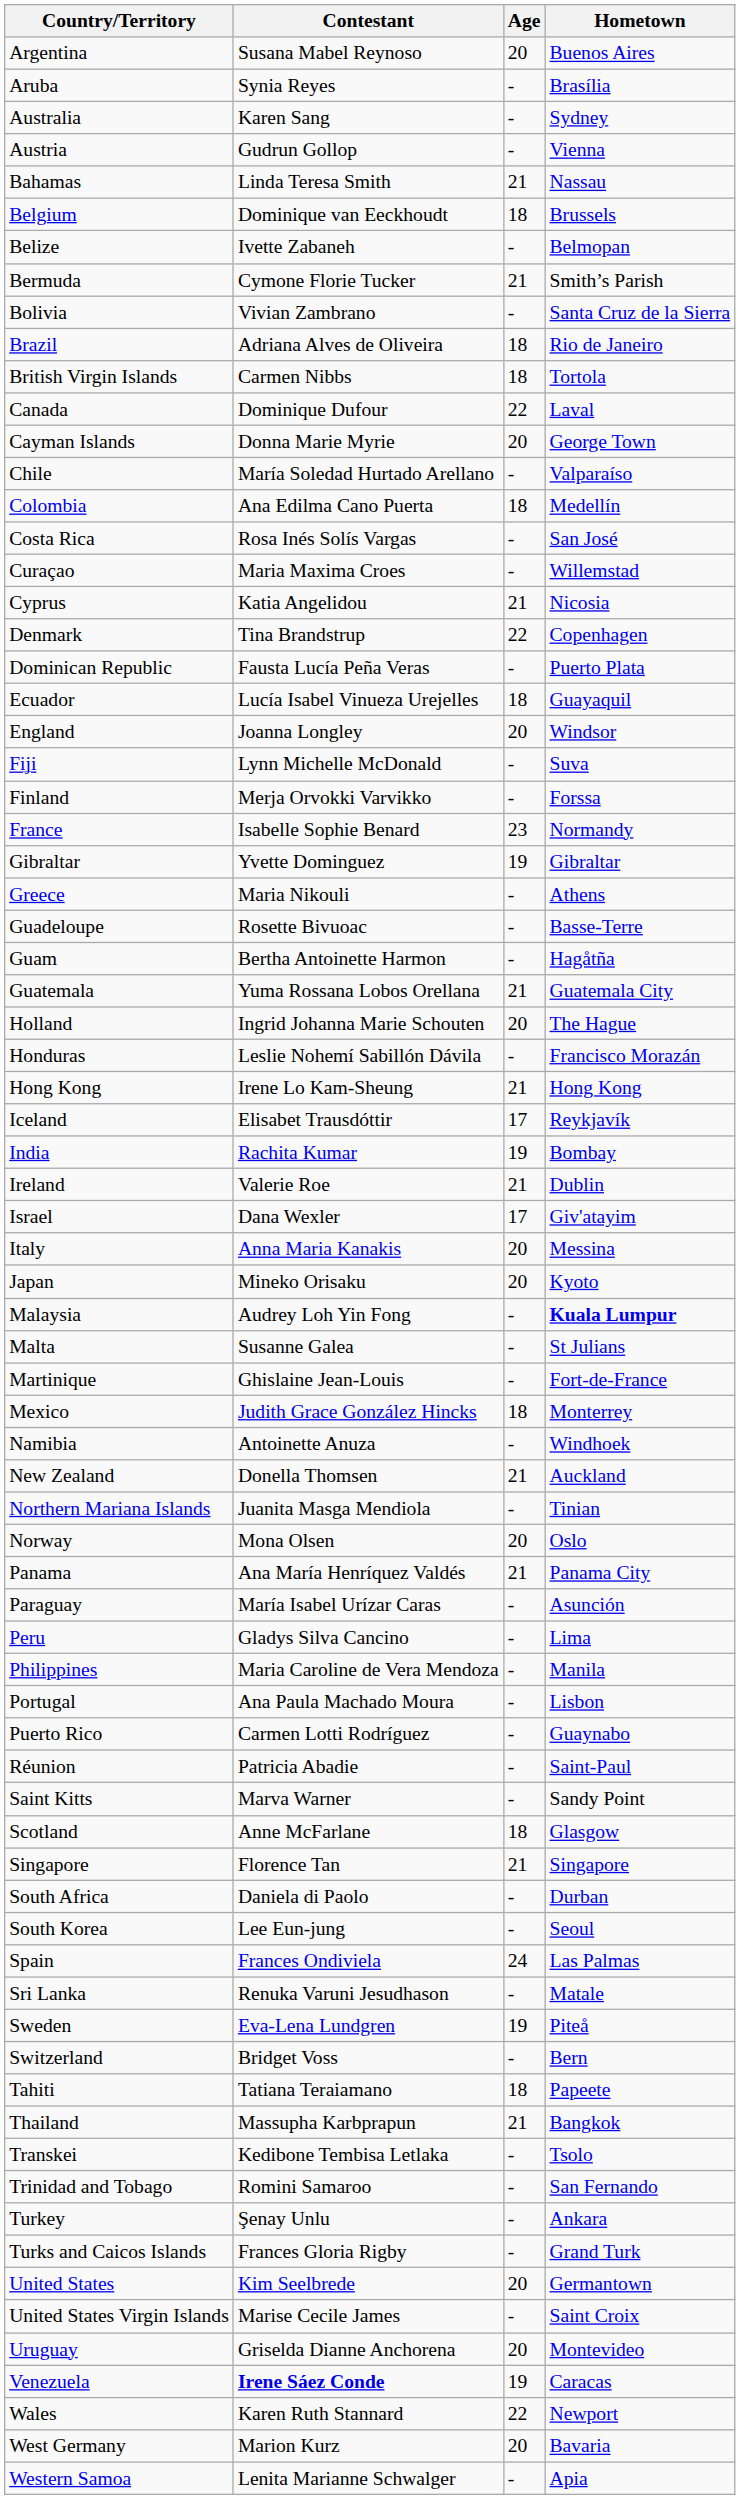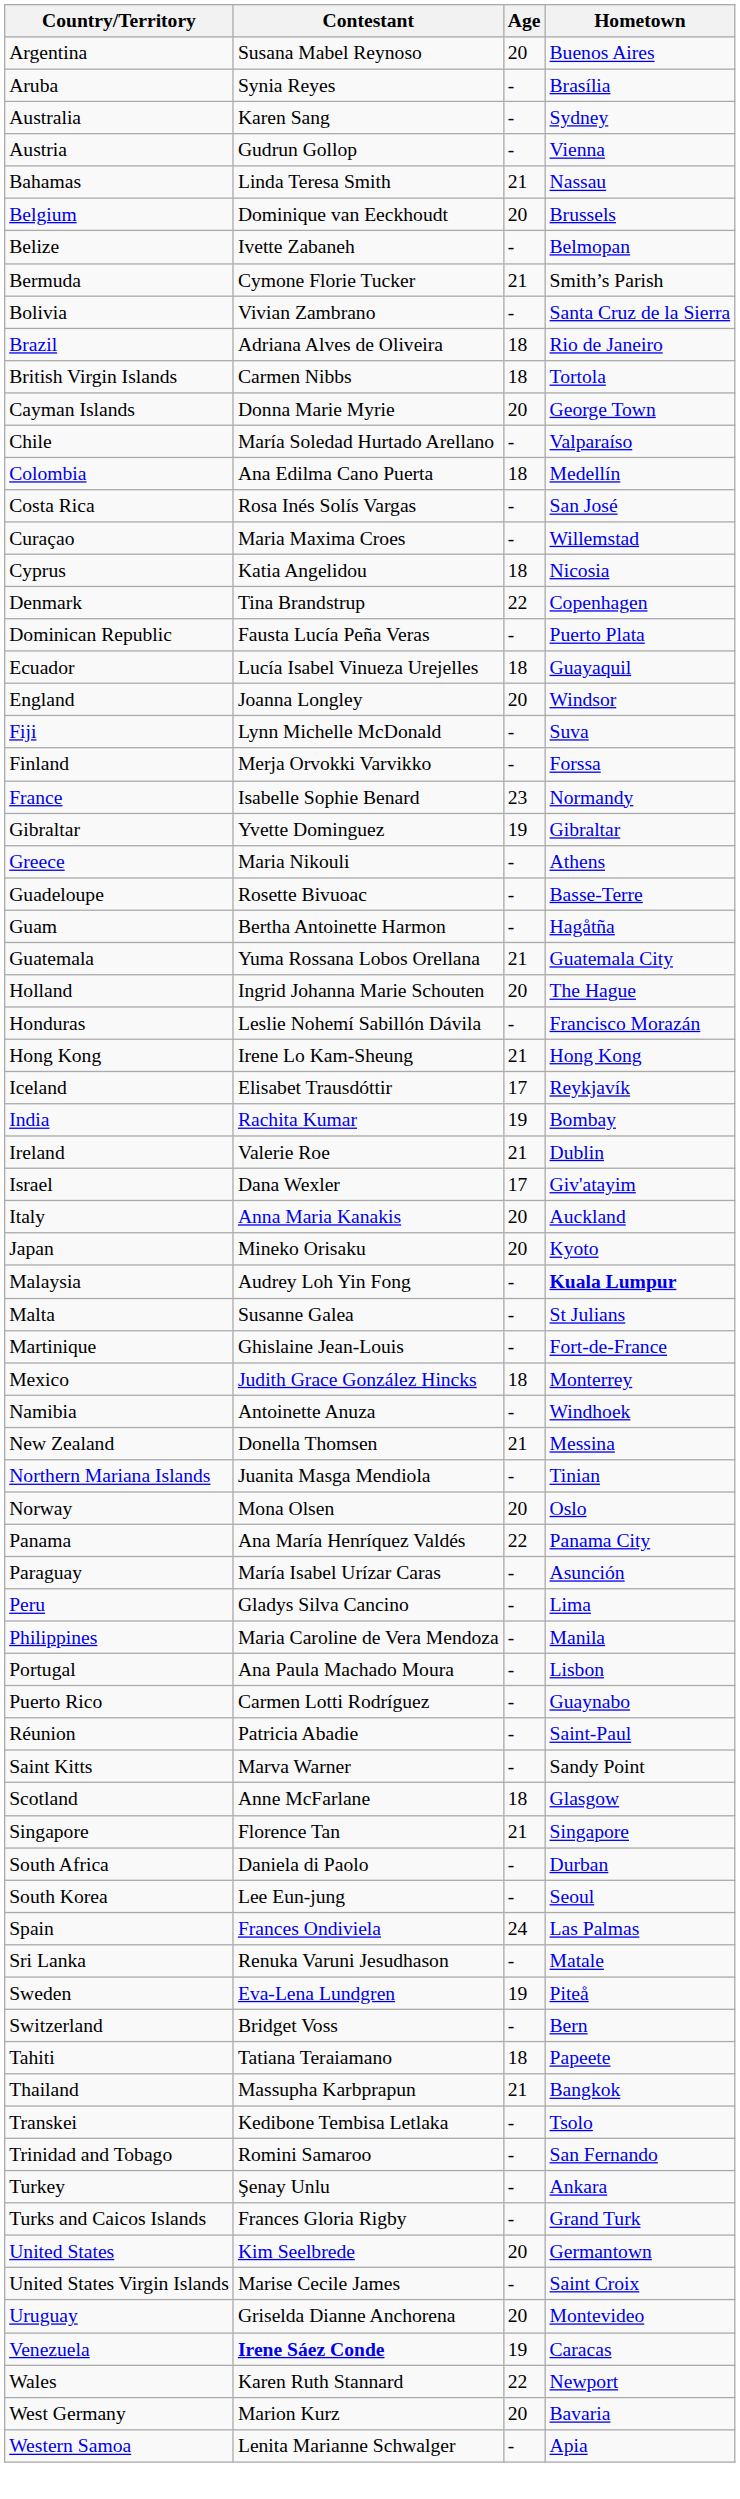 <table class="wikitable sortable" style="font-size: 95%;">
 <tr>
 <th>Country/Territory</th>
 <th>Contestant</th>
 <th>Age</th>
 <th>Hometown</th>
 </tr>
 <tr>
 <td> Argentina</td>
 <td>Susana Mabel Reynoso</td>
 <td>20</td>
 <td><a href='#'>Buenos Aires</a></td>
 </tr>
 <tr>
 <td> Aruba</td>
 <td>Synia Reyes</td>
 <td>-</td>
 <td><a href='#'>Brasília</a></td>
 </tr>
 <tr>
 <td> Australia</td>
 <td>Karen Sang</td>
 <td>-</td>
 <td><a href='#'>Sydney</a></td>
 </tr>
 <tr>
 <td> Austria</td>
 <td>Gudrun Gollop</td>
 <td>-</td>
 <td><a href='#'>Vienna</a></td>
 </tr>
 <tr>
 <td> Bahamas</td>
 <td>Linda Teresa Smith</td>
 <td>21</td>
 <td><a href='#'>Nassau</a></td>
 </tr>
 <tr>
 <td> <a href='#'>Belgium</a></td>
 <td>Dominique van Eeckhoudt</td>
-<td>18</td>
+<td>20</td>
 <td><a href='#'>Brussels</a></td>
 </tr>
 <tr>
 <td> Belize</td>
 <td>Ivette Zabaneh</td>
 <td>-</td>
 <td><a href='#'>Belmopan</a></td>
 </tr>
 <tr>
 <td> Bermuda</td>
 <td>Cymone Florie Tucker</td>
 <td>21</td>
 <td>Smith’s Parish</td>
 </tr>
 <tr>
 <td> Bolivia</td>
 <td>Vivian Zambrano</td>
 <td>-</td>
 <td><a href='#'>Santa Cruz de la Sierra</a></td>
 </tr>
 <tr>
 <td> <a href='#'>Brazil</a></td>
 <td>Adriana Alves de Oliveira</td>
 <td>18</td>
 <td><a href='#'>Rio de Janeiro</a></td>
 </tr>
 <tr>
 <td> British Virgin Islands</td>
 <td>Carmen Nibbs</td>
 <td>18</td>
 <td><a href='#'>Tortola</a></td>
-</tr>
-<tr>
-<td> Canada</td>
-<td>Dominique Dufour</td>
-<td>22</td>
-<td><a href='#'>Laval</a></td>
 </tr>
 <tr>
 <td> Cayman Islands</td>
 <td>Donna Marie Myrie</td>
 <td>20</td>
 <td><a href='#'>George Town</a></td>
 </tr>
 <tr>
 <td> Chile</td>
 <td>María Soledad Hurtado Arellano</td>
 <td>-</td>
 <td><a href='#'>Valparaíso</a></td>
 </tr>
 <tr>
 <td> <a href='#'>Colombia</a></td>
 <td>Ana Edilma Cano Puerta</td>
 <td>18</td>
 <td><a href='#'>Medellín</a></td>
 </tr>
 <tr>
 <td> Costa Rica</td>
 <td>Rosa Inés Solís Vargas</td>
 <td>-</td>
 <td><a href='#'>San José</a></td>
 </tr>
 <tr>
 <td> Curaçao</td>
 <td>Maria Maxima Croes</td>
 <td>-</td>
 <td><a href='#'>Willemstad</a></td>
 </tr>
 <tr>
 <td> Cyprus</td>
 <td>Katia Angelidou</td>
-<td>21</td>
+<td>18</td>
 <td><a href='#'>Nicosia</a></td>
 </tr>
 <tr>
 <td> Denmark</td>
 <td>Tina Brandstrup</td>
 <td>22</td>
 <td><a href='#'>Copenhagen</a></td>
 </tr>
 <tr>
 <td> Dominican Republic</td>
 <td>Fausta Lucía Peña Veras</td>
 <td>-</td>
 <td><a href='#'>Puerto Plata</a></td>
 </tr>
 <tr>
 <td> Ecuador</td>
 <td>Lucía Isabel Vinueza Urejelles</td>
 <td>18</td>
 <td><a href='#'>Guayaquil</a></td>
 </tr>
 <tr>
 <td> England</td>
 <td>Joanna Longley</td>
 <td>20</td>
 <td><a href='#'>Windsor</a></td>
 </tr>
 <tr>
 <td> <a href='#'>Fiji</a></td>
 <td>Lynn Michelle McDonald</td>
 <td>-</td>
 <td><a href='#'>Suva</a></td>
 </tr>
 <tr>
 <td> Finland</td>
 <td>Merja Orvokki Varvikko</td>
 <td>-</td>
 <td><a href='#'>Forssa</a></td>
 </tr>
 <tr>
 <td> <a href='#'>France</a></td>
 <td>Isabelle Sophie Benard</td>
 <td>23</td>
 <td><a href='#'>Normandy</a></td>
 </tr>
 <tr>
 <td> Gibraltar</td>
 <td>Yvette Dominguez</td>
 <td>19</td>
 <td><a href='#'>Gibraltar</a></td>
 </tr>
 <tr>
 <td> <a href='#'>Greece</a></td>
 <td>Maria Nikouli</td>
 <td>-</td>
 <td><a href='#'>Athens</a></td>
 </tr>
 <tr>
 <td> Guadeloupe</td>
 <td>Rosette Bivuoac</td>
 <td>-</td>
 <td><a href='#'>Basse-Terre</a></td>
 </tr>
 <tr>
 <td> Guam</td>
 <td>Bertha Antoinette Harmon</td>
 <td>-</td>
 <td><a href='#'>Hagåtña</a></td>
 </tr>
 <tr>
 <td> Guatemala</td>
 <td>Yuma Rossana Lobos Orellana</td>
 <td>21</td>
 <td><a href='#'>Guatemala City</a></td>
 </tr>
 <tr>
 <td> Holland</td>
 <td>Ingrid Johanna Marie Schouten</td>
 <td>20</td>
 <td><a href='#'>The Hague</a></td>
 </tr>
 <tr>
 <td> Honduras</td>
 <td>Leslie Nohemí Sabillón Dávila</td>
 <td>-</td>
 <td><a href='#'>Francisco Morazán</a></td>
 </tr>
 <tr>
 <td> Hong Kong</td>
 <td>Irene Lo Kam-Sheung</td>
 <td>21</td>
 <td><a href='#'>Hong Kong</a></td>
 </tr>
 <tr>
 <td> Iceland</td>
 <td>Elisabet Trausdóttir</td>
 <td>17</td>
 <td><a href='#'>Reykjavík</a></td>
 </tr>
 <tr>
 <td> <a href='#'>India</a></td>
 <td><a href='#'>Rachita Kumar</a></td>
 <td>19</td>
 <td><a href='#'>Bombay</a></td>
 </tr>
 <tr>
 <td> Ireland</td>
 <td>Valerie Roe</td>
 <td>21</td>
 <td><a href='#'>Dublin</a></td>
 </tr>
 <tr>
 <td>  Israel</td>
 <td>Dana Wexler</td>
 <td>17</td>
 <td><a href='#'>Giv'atayim</a></td>
 </tr>
 <tr>
 <td> Italy</td>
 <td><a href='#'>Anna Maria Kanakis</a></td>
 <td>20</td>
-<td><a href='#'>Messina</a></td>
+<td><a href='#'>Auckland</a></td>
 </tr>
 <tr>
 <td> Japan</td>
 <td>Mineko Orisaku</td>
 <td>20</td>
 <td><a href='#'>Kyoto</a></td>
 </tr>
 <tr>
 <td> Malaysia</td>
 <td>Audrey Loh  Yin Fong</td>
 <td>-</td>
 <td><strong><a href='#'>Kuala Lumpur</a></strong></td>
 </tr>
 <tr>
 <td> Malta</td>
 <td>Susanne Galea</td>
 <td>-</td>
 <td><a href='#'>St Julians</a></td>
 </tr>
 <tr>
 <td> Martinique</td>
 <td>Ghislaine Jean-Louis</td>
 <td>-</td>
 <td><a href='#'>Fort-de-France</a></td>
 </tr>
 <tr>
 <td> Mexico</td>
 <td><a href='#'>Judith Grace González Hincks</a></td>
 <td>18</td>
 <td><a href='#'>Monterrey</a></td>
 </tr>
 <tr>
 <td> Namibia</td>
 <td>Antoinette Anuza</td>
 <td>-</td>
 <td><a href='#'>Windhoek</a></td>
 </tr>
 <tr>
 <td> New Zealand</td>
 <td>Donella Thomsen</td>
 <td>21</td>
-<td><a href='#'>Auckland</a></td>
+<td><a href='#'>Messina</a></td>
 </tr>
 <tr>
 <td> <a href='#'>Northern Mariana Islands</a></td>
 <td>Juanita Masga Mendiola</td>
 <td>-</td>
 <td><a href='#'>Tinian</a></td>
 </tr>
 <tr>
 <td> Norway</td>
 <td>Mona Olsen</td>
 <td>20</td>
 <td><a href='#'>Oslo</a></td>
 </tr>
 <tr>
 <td> Panama</td>
 <td>Ana María Henríquez Valdés</td>
-<td>21</td>
+<td>22</td>
 <td><a href='#'>Panama City</a></td>
 </tr>
 <tr>
 <td> Paraguay</td>
 <td>María Isabel Urízar Caras</td>
 <td>-</td>
 <td><a href='#'>Asunción</a></td>
 </tr>
 <tr>
 <td> <a href='#'>Peru</a></td>
 <td>Gladys Silva Cancino</td>
 <td>-</td>
 <td><a href='#'>Lima</a></td>
 </tr>
 <tr>
 <td> <a href='#'>Philippines</a></td>
 <td>Maria Caroline de Vera Mendoza</td>
 <td>-</td>
 <td><a href='#'>Manila</a></td>
 </tr>
 <tr>
 <td> Portugal</td>
 <td>Ana Paula Machado Moura</td>
 <td>-</td>
 <td><a href='#'>Lisbon</a></td>
 </tr>
 <tr>
 <td> Puerto Rico</td>
 <td>Carmen Lotti Rodríguez</td>
 <td>-</td>
 <td><a href='#'>Guaynabo</a></td>
 </tr>
 <tr>
 <td> Réunion</td>
 <td>Patricia Abadie</td>
 <td>-</td>
 <td><a href='#'>Saint-Paul</a></td>
 </tr>
 <tr>
 <td> Saint Kitts</td>
 <td>Marva Warner</td>
 <td>-</td>
 <td>Sandy Point</td>
 </tr>
 <tr>
 <td> Scotland</td>
 <td>Anne McFarlane</td>
 <td>18</td>
 <td><a href='#'>Glasgow</a></td>
 </tr>
 <tr>
 <td> Singapore</td>
 <td>Florence Tan</td>
 <td>21</td>
 <td><a href='#'>Singapore</a></td>
 </tr>
 <tr>
 <td> South Africa</td>
 <td>Daniela di Paolo</td>
 <td>-</td>
 <td><a href='#'>Durban</a></td>
 </tr>
 <tr>
 <td> South Korea</td>
 <td>Lee Eun-jung</td>
 <td>-</td>
 <td><a href='#'>Seoul</a></td>
 </tr>
 <tr>
 <td> Spain</td>
 <td><a href='#'>Frances Ondiviela</a></td>
 <td>24</td>
 <td><a href='#'>Las Palmas</a></td>
 </tr>
 <tr>
 <td> Sri Lanka</td>
 <td>Renuka Varuni Jesudhason</td>
 <td>-</td>
 <td><a href='#'>Matale</a></td>
 </tr>
 <tr>
 <td> Sweden</td>
 <td><a href='#'>Eva-Lena Lundgren</a></td>
 <td>19</td>
 <td><a href='#'>Piteå</a></td>
 </tr>
 <tr>
 <td> Switzerland</td>
 <td>Bridget Voss</td>
 <td>-</td>
 <td><a href='#'>Bern</a></td>
 </tr>
 <tr>
 <td> Tahiti</td>
 <td>Tatiana Teraiamano</td>
 <td>18</td>
 <td><a href='#'>Papeete</a></td>
 </tr>
 <tr>
 <td> Thailand</td>
 <td>Massupha Karbprapun</td>
 <td>21</td>
 <td><a href='#'>Bangkok</a></td>
 </tr>
 <tr>
 <td> Transkei</td>
 <td>Kedibone Tembisa Letlaka</td>
 <td>-</td>
 <td><a href='#'>Tsolo</a></td>
 </tr>
 <tr>
 <td> Trinidad and Tobago</td>
 <td>Romini Samaroo</td>
 <td>-</td>
 <td><a href='#'>San Fernando</a></td>
 </tr>
 <tr>
 <td> Turkey</td>
 <td>Şenay Unlu</td>
 <td>-</td>
 <td><a href='#'>Ankara</a></td>
 </tr>
 <tr>
 <td> Turks and Caicos Islands</td>
 <td>Frances Gloria Rigby</td>
 <td>-</td>
 <td><a href='#'>Grand Turk</a></td>
 </tr>
 <tr>
 <td> <a href='#'>United States</a></td>
 <td><a href='#'>Kim Seelbrede</a></td>
 <td>20</td>
 <td><a href='#'>Germantown</a></td>
 </tr>
 <tr>
 <td> United States Virgin Islands</td>
 <td>Marise Cecile James</td>
 <td>-</td>
 <td><a href='#'>Saint Croix</a></td>
 </tr>
 <tr>
 <td> <a href='#'>Uruguay</a></td>
 <td>Griselda Dianne Anchorena</td>
 <td>20</td>
 <td><a href='#'>Montevideo</a></td>
 </tr>
 <tr>
 <td><strong></strong> <a href='#'>Venezuela</a></td>
 <td><strong><a href='#'>Irene Sáez Conde</a></strong></td>
 <td>19</td>
 <td><a href='#'>Caracas</a></td>
 </tr>
 <tr>
 <td> Wales</td>
 <td>Karen Ruth Stannard</td>
 <td>22</td>
 <td><a href='#'>Newport</a></td>
 </tr>
 <tr>
 <td> West Germany</td>
 <td>Marion Kurz</td>
 <td>20</td>
 <td><a href='#'>Bavaria</a></td>
 </tr>
 <tr>
 <td> <a href='#'>Western Samoa</a></td>
 <td>Lenita Marianne Schwalger</td>
 <td>-</td>
 <td><a href='#'>Apia</a></td>
 </tr>
 </table>
